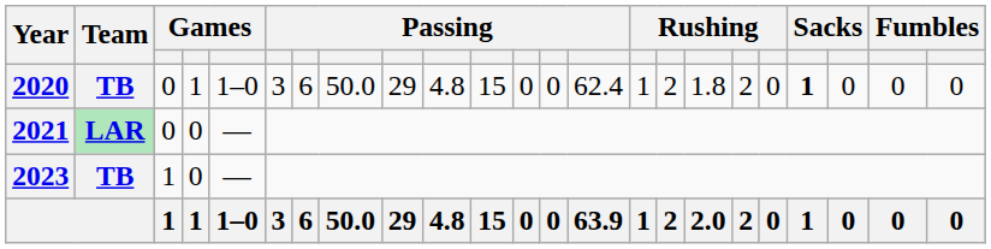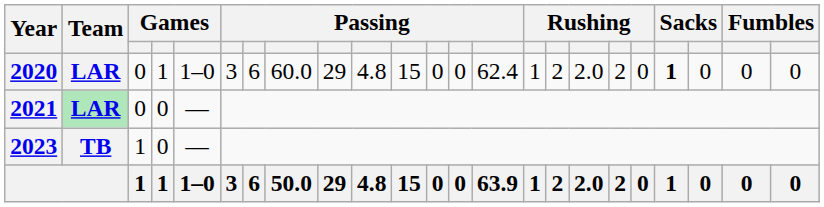 <table class="wikitable" style="text-align:center;">
 <tr>
 <th rowspan="2">Year</th>
 <th rowspan="2">Team</th>
 <th colspan="3">Games</th>
 <th colspan="9">Passing</th>
 <th colspan="5">Rushing</th>
 <th colspan="2">Sacks</th>
 <th colspan="2">Fumbles</th>
 </tr>
 <tr>
 <th></th>
 <th></th>
 <th></th>
 <th></th>
 <th></th>
 <th></th>
 <th></th>
 <th></th>
 <th></th>
 <th></th>
 <th></th>
 <th></th>
 <th></th>
 <th></th>
 <th></th>
 <th></th>
 <th></th>
 <th></th>
 <th></th>
 <th></th>
 <th></th>
 </tr>
 <tr>
 <th><a href='#'>2020</a></th>
-<th><a href='#'>TB</a></th>
+<th><a href='#'>LAR</a></th>
 <td>0</td>
 <td>1</td>
 <td>1–0</td>
 <td>3</td>
 <td>6</td>
-<td>50.0</td>
+<td>60.0</td>
 <td>29</td>
 <td>4.8</td>
 <td>15</td>
 <td>0</td>
 <td>0</td>
 <td>62.4</td>
 <td>1</td>
 <td>2</td>
-<td>1.8</td>
+<td>2.0</td>
 <td>2</td>
 <td>0</td>
 <td><strong>1</strong></td>
 <td>0</td>
 <td>0</td>
 <td>0</td>
 </tr>
 <tr>
 <th><a href='#'>2021</a></th>
 <th style="background:#afe6ba;"><a href='#'>LAR</a></th>
 <td>0</td>
 <td>0</td>
 <td>—</td>
 <td colspan="18"></td>
 </tr>
 <tr>
 <th><a href='#'>2023</a></th>
 <th><a href='#'>TB</a></th>
 <td>1</td>
 <td>0</td>
 <td>—</td>
 <td colspan="18"></td>
 </tr>
 <tr>
 <th colspan="2"></th>
 <th>1</th>
 <th>1</th>
 <th>1–0</th>
 <th>3</th>
 <th>6</th>
 <th>50.0</th>
 <th>29</th>
 <th>4.8</th>
 <th>15</th>
 <th>0</th>
 <th>0</th>
 <th>63.9</th>
 <th>1</th>
 <th>2</th>
 <th>2.0</th>
 <th>2</th>
 <th>0</th>
 <th>1</th>
 <th>0</th>
 <th>0</th>
 <th>0</th>
 </tr>
 </table>
